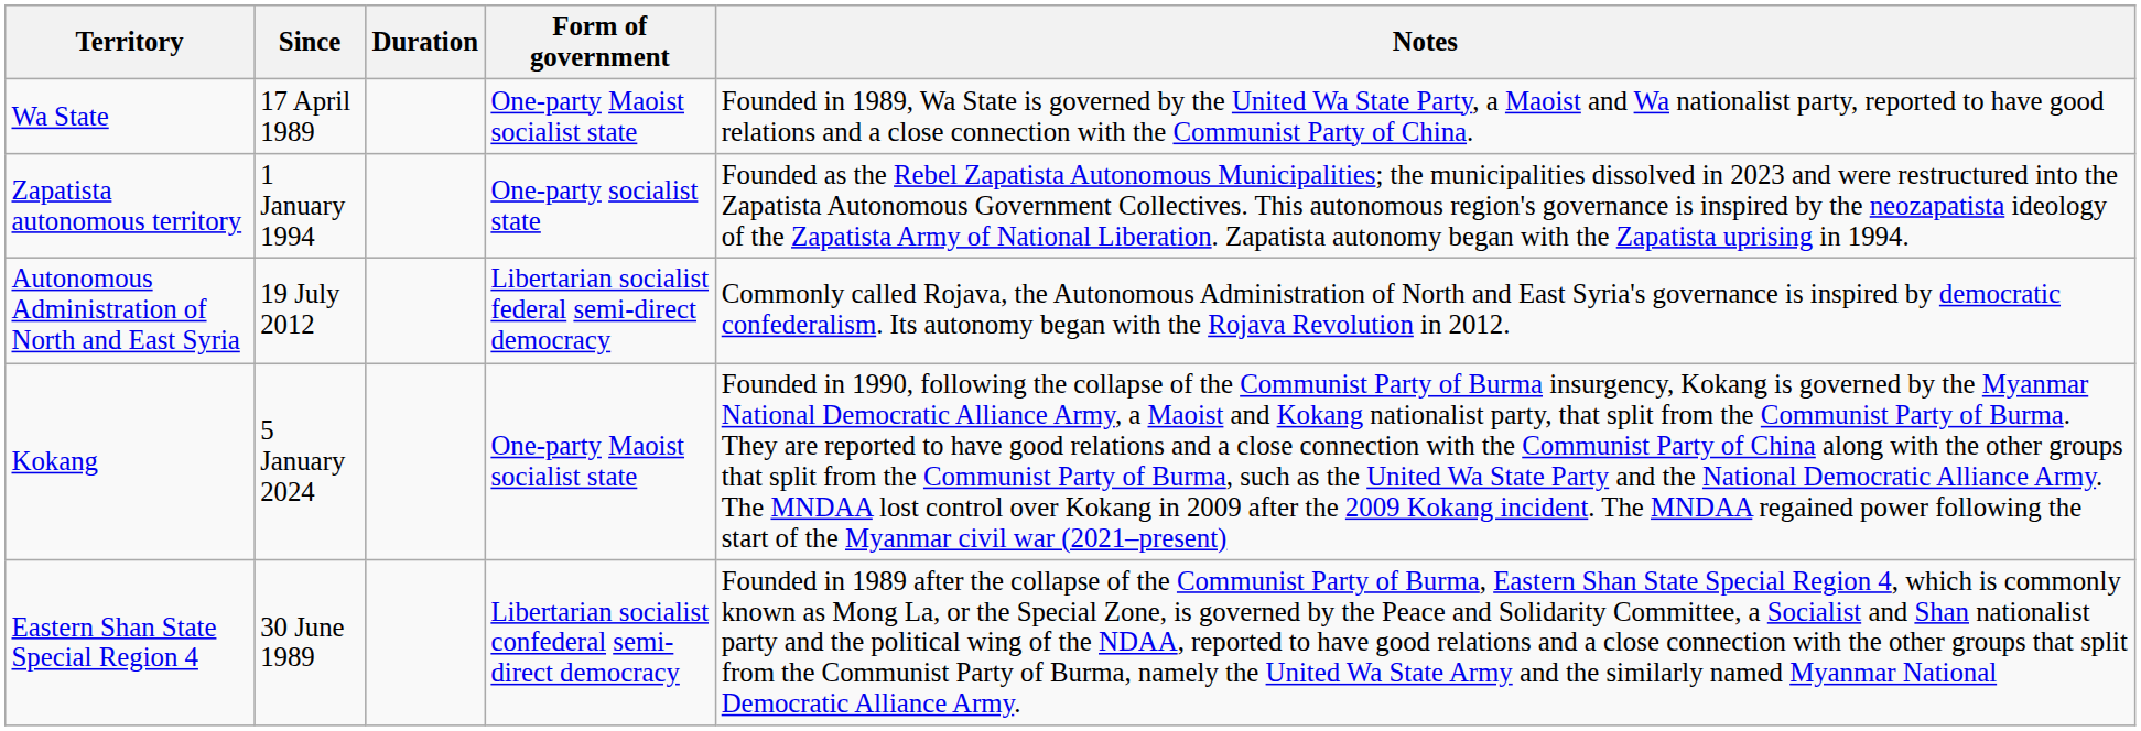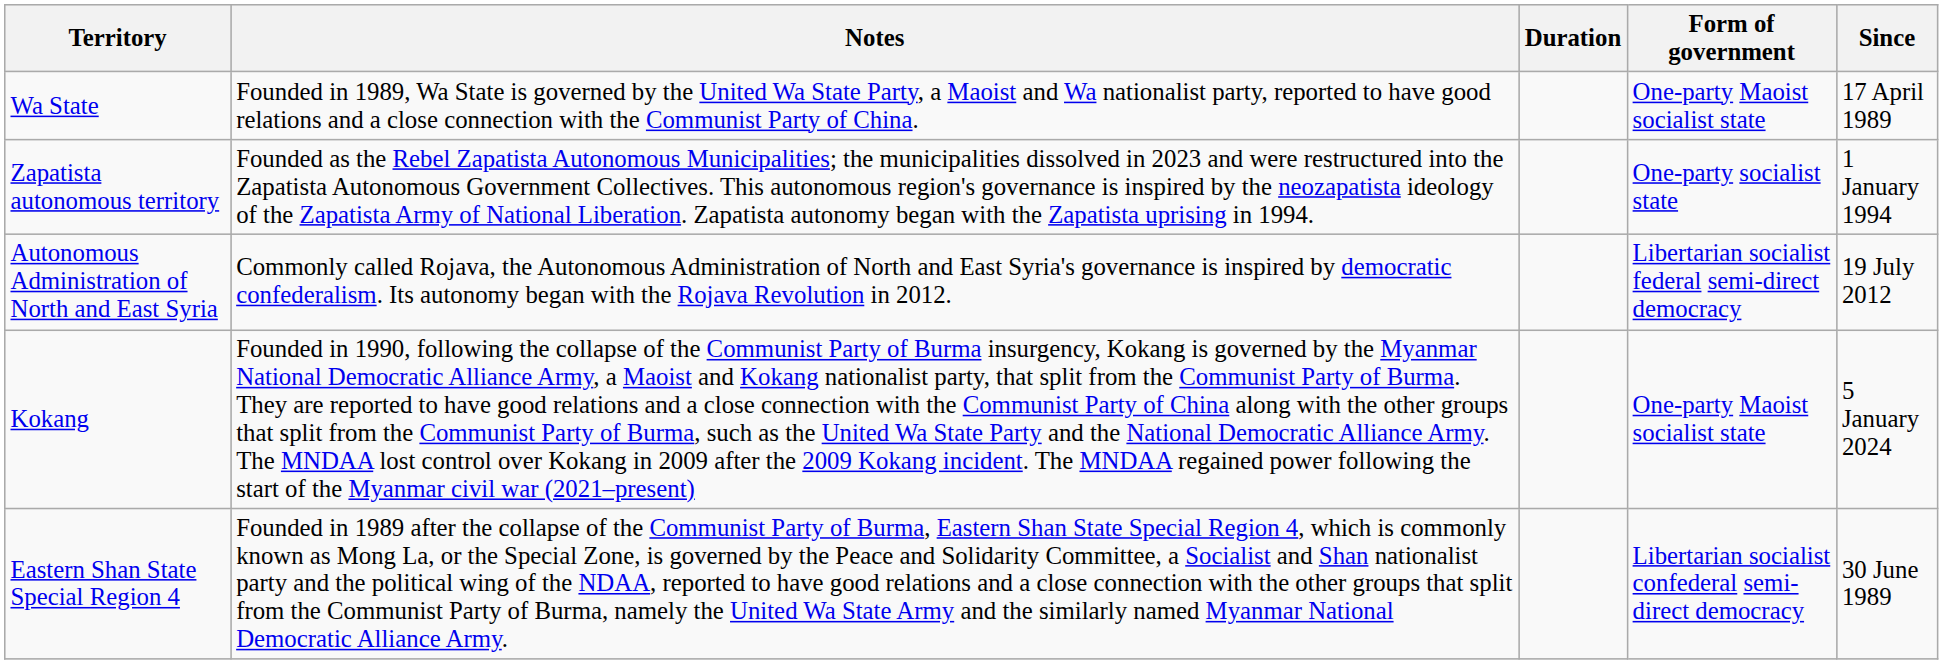 <table class="wikitable">
 <tr>
 <th>Territory</th>
-<th>Since</th>
+<th>Notes</th>
 <th>Duration</th>
 <th>Form of government</th>
-<th>Notes</th>
+<th>Since</th>
 </tr>
 <tr>
 <td> <a href='#'>Wa State</a></td>
-<td>17 April 1989</td>
+<td>Founded in 1989, Wa State is governed by the <a href='#'>United Wa State Party</a>, a <a href='#'>Maoist</a> and <a href='#'>Wa</a> nationalist party, reported to have good relations and a close connection with the <a href='#'>Communist Party of China</a>.</td>
 <td></td>
 <td><a href='#'>One-party</a> <a href='#'>Maoist</a> <a href='#'>socialist state</a></td>
-<td>Founded in 1989, Wa State is governed by the <a href='#'>United Wa State Party</a>, a <a href='#'>Maoist</a> and <a href='#'>Wa</a> nationalist party, reported to have good relations and a close connection with the <a href='#'>Communist Party of China</a>.</td>
+<td>17 April 1989</td>
 </tr>
 <tr>
 <td> <a href='#'>Zapatista autonomous territory</a></td>
-<td>1 January 1994</td>
+<td>Founded as the <a href='#'>Rebel Zapatista Autonomous Municipalities</a>; the municipalities dissolved in 2023 and were restructured into the Zapatista Autonomous Government Collectives. This autonomous region's governance is inspired by the <a href='#'>neozapatista</a> ideology of the <a href='#'>Zapatista Army of National Liberation</a>. Zapatista autonomy began with the <a href='#'>Zapatista uprising</a> in 1994.</td>
 <td></td>
 <td><a href='#'>One-party</a> <a href='#'>socialist state</a></td>
-<td>Founded as the <a href='#'>Rebel Zapatista Autonomous Municipalities</a>; the municipalities dissolved in 2023 and were restructured into the Zapatista Autonomous Government Collectives. This autonomous region's governance is inspired by the <a href='#'>neozapatista</a> ideology of the <a href='#'>Zapatista Army of National Liberation</a>. Zapatista autonomy began with the <a href='#'>Zapatista uprising</a> in 1994.</td>
+<td>1 January 1994</td>
 </tr>
 <tr>
 <td> <a href='#'>Autonomous Administration of North and East Syria</a></td>
-<td>19 July 2012</td>
+<td>Commonly called Rojava, the Autonomous Administration of North and East Syria's governance is inspired by <a href='#'>democratic confederalism</a>. Its autonomy began with the <a href='#'>Rojava Revolution</a> in 2012.</td>
 <td></td>
 <td><a href='#'>Libertarian socialist</a> <a href='#'>federal</a> <a href='#'>semi-direct democracy</a></td>
-<td>Commonly called Rojava, the Autonomous Administration of North and East Syria's governance is inspired by <a href='#'>democratic confederalism</a>. Its autonomy began with the <a href='#'>Rojava Revolution</a> in 2012.</td>
+<td>19 July 2012</td>
 </tr>
 <tr>
 <td> <a href='#'>Kokang</a></td>
-<td>5 January 2024</td>
+<td>Founded in 1990, following the collapse of the <a href='#'>Communist Party of Burma</a> insurgency, Kokang is governed by the <a href='#'>Myanmar National Democratic Alliance Army</a>, a <a href='#'>Maoist</a> and <a href='#'>Kokang</a> nationalist party, that split from the <a href='#'>Communist Party of Burma</a>. They are reported to have good relations and a close connection with the <a href='#'>Communist Party of China</a> along with the other groups that split from the  <a href='#'>Communist Party of Burma</a>, such as the <a href='#'>United Wa State Party</a> and the <a href='#'>National Democratic Alliance Army</a>. The <a href='#'>MNDAA</a> lost control over Kokang in 2009 after the <a href='#'>2009 Kokang incident</a>. The <a href='#'>MNDAA</a> regained power following the start of the <a href='#'>Myanmar civil war (2021–present)</a></td>
 <td></td>
 <td><a href='#'>One-party</a> <a href='#'>Maoist</a> <a href='#'>socialist state</a></td>
-<td>Founded in 1990, following the collapse of the <a href='#'>Communist Party of Burma</a> insurgency, Kokang is governed by the <a href='#'>Myanmar National Democratic Alliance Army</a>, a <a href='#'>Maoist</a> and <a href='#'>Kokang</a> nationalist party, that split from the <a href='#'>Communist Party of Burma</a>. They are reported to have good relations and a close connection with the <a href='#'>Communist Party of China</a> along with the other groups that split from the  <a href='#'>Communist Party of Burma</a>, such as the <a href='#'>United Wa State Party</a> and the <a href='#'>National Democratic Alliance Army</a>. The <a href='#'>MNDAA</a> lost control over Kokang in 2009 after the <a href='#'>2009 Kokang incident</a>. The <a href='#'>MNDAA</a> regained power following the start of the <a href='#'>Myanmar civil war (2021–present)</a></td>
+<td>5 January 2024</td>
 </tr>
 <tr>
 <td> <a href='#'>Eastern Shan State Special Region 4</a></td>
-<td>30 June 1989</td>
+<td>Founded in 1989 after the collapse of the <a href='#'>Communist Party of Burma</a>, <a href='#'>Eastern Shan State Special Region 4</a>, which is commonly known as Mong La, or the Special Zone, is governed by the Peace and Solidarity Committee, a <a href='#'>Socialist</a> and <a href='#'>Shan</a> nationalist party and the political wing of the <a href='#'>NDAA</a>, reported to have good relations and a close connection with the other groups that split from the Communist Party of Burma, namely the <a href='#'>United Wa State Army</a> and the similarly named <a href='#'>Myanmar National Democratic Alliance Army</a>. </td>
 <td></td>
 <td><a href='#'>Libertarian socialist</a> <a href='#'>confederal</a> <a href='#'>semi-direct democracy</a></td>
-<td>Founded in 1989 after the collapse of the <a href='#'>Communist Party of Burma</a>, <a href='#'>Eastern Shan State Special Region 4</a>, which is commonly known as Mong La, or the Special Zone, is governed by the Peace and Solidarity Committee, a <a href='#'>Socialist</a> and <a href='#'>Shan</a> nationalist party and the political wing of the <a href='#'>NDAA</a>, reported to have good relations and a close connection with the other groups that split from the Communist Party of Burma, namely the <a href='#'>United Wa State Army</a> and the similarly named <a href='#'>Myanmar National Democratic Alliance Army</a>. </td>
+<td>30 June 1989</td>
 </tr>
 </table>
